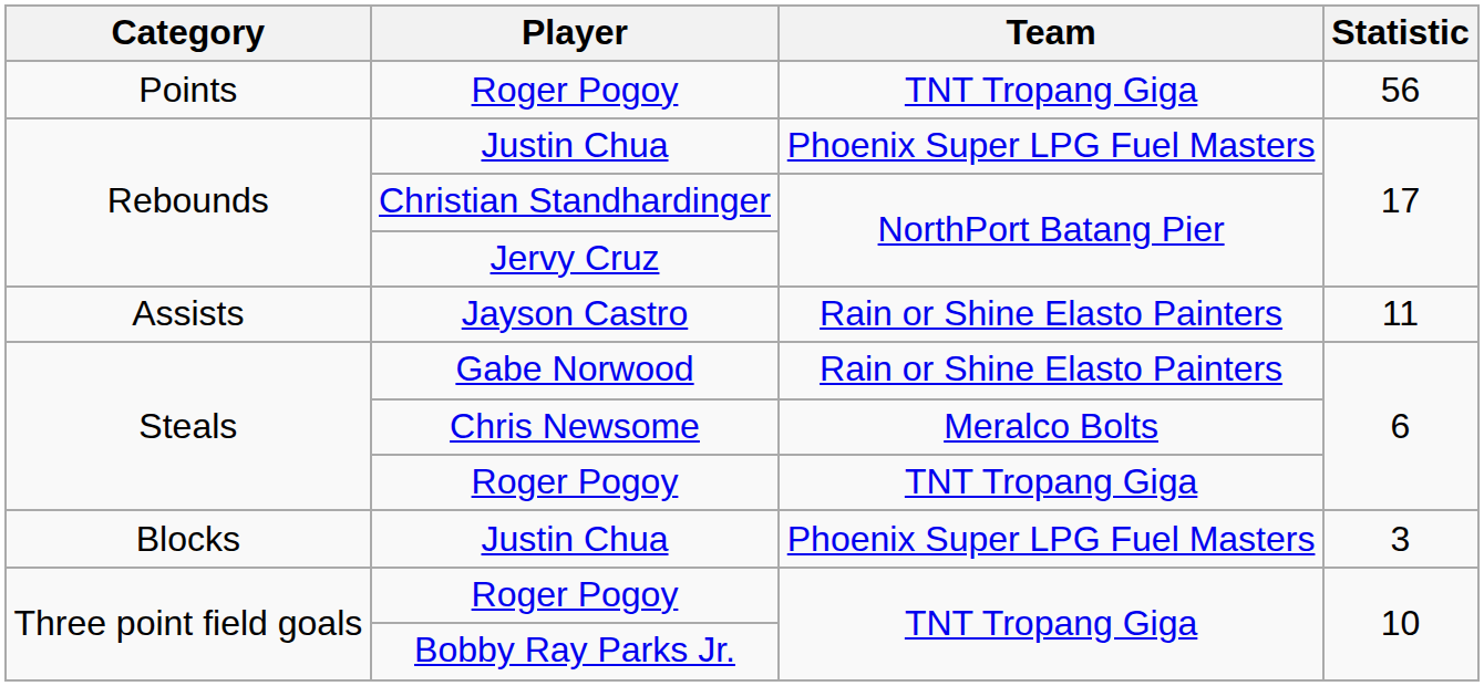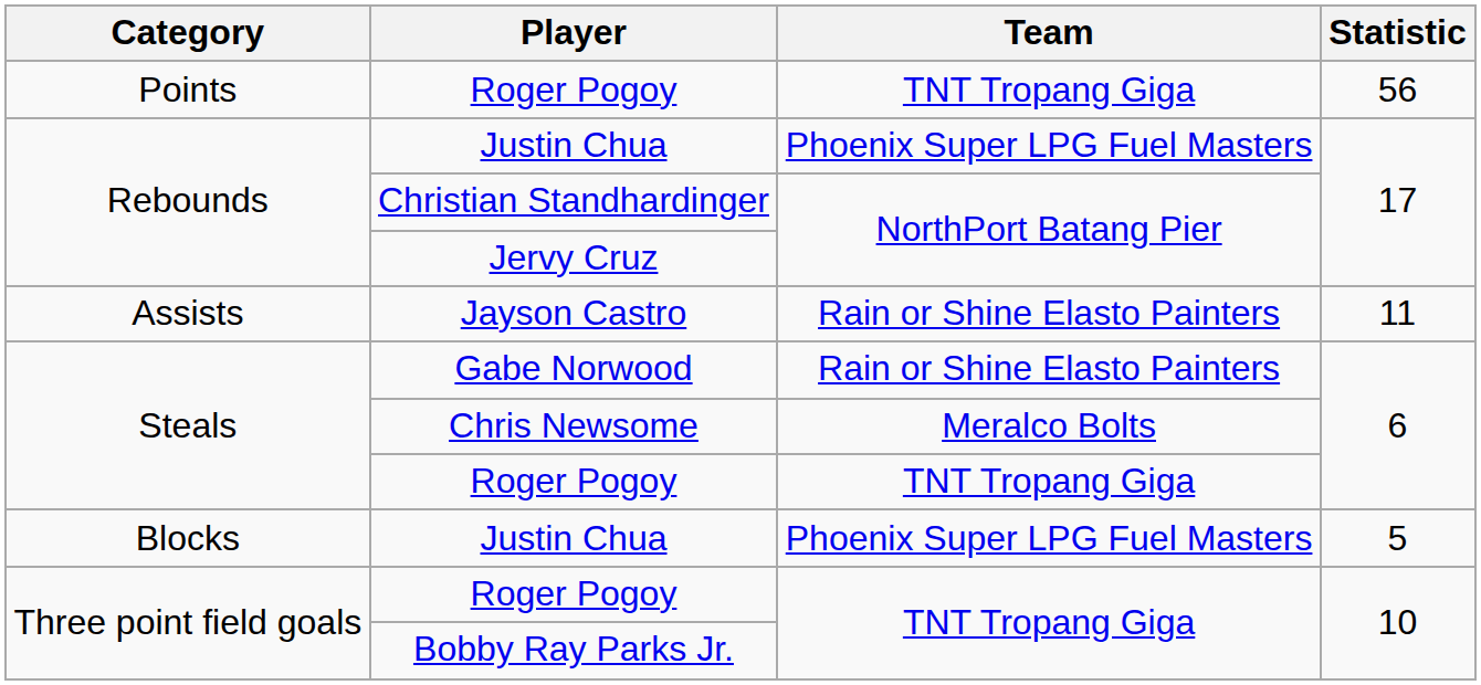 <table class="wikitable" style="text-align:center">
 <tr>
 <th>Category</th>
 <th>Player</th>
 <th>Team</th>
 <th>Statistic</th>
 </tr>
 <tr>
 <td>Points</td>
 <td><a href='#'>Roger Pogoy</a></td>
 <td><a href='#'>TNT Tropang Giga</a></td>
 <td>56</td>
 </tr>
 <tr>
 <td rowspan=3>Rebounds</td>
 <td><a href='#'>Justin Chua</a></td>
 <td><a href='#'>Phoenix Super LPG Fuel Masters</a></td>
 <td rowspan=3>17</td>
 </tr>
 <tr>
 <td><a href='#'>Christian Standhardinger</a></td>
 <td rowspan=2><a href='#'>NorthPort Batang Pier</a></td>
 </tr>
 <tr>
 <td><a href='#'>Jervy Cruz</a></td>
 </tr>
 <tr>
 <td>Assists</td>
 <td><a href='#'>Jayson Castro</a></td>
 <td><a href='#'>Rain or Shine Elasto Painters</a></td>
 <td>11</td>
 </tr>
 <tr>
 <td rowspan=3>Steals</td>
 <td><a href='#'>Gabe Norwood</a></td>
 <td><a href='#'>Rain or Shine Elasto Painters</a></td>
 <td rowspan=3>6</td>
 </tr>
 <tr>
 <td><a href='#'>Chris Newsome</a></td>
 <td><a href='#'>Meralco Bolts</a></td>
 </tr>
 <tr>
 <td><a href='#'>Roger Pogoy</a></td>
 <td><a href='#'>TNT Tropang Giga</a></td>
 </tr>
 <tr>
 <td>Blocks</td>
 <td><a href='#'>Justin Chua</a></td>
 <td><a href='#'>Phoenix Super LPG Fuel Masters</a></td>
-<td>3</td>
+<td>5</td>
 </tr>
 <tr>
 <td rowspan=2>Three point field goals</td>
 <td><a href='#'>Roger Pogoy</a></td>
 <td rowspan=2><a href='#'>TNT Tropang Giga</a></td>
 <td rowspan=2>10</td>
 </tr>
 <tr>
 <td><a href='#'>Bobby Ray Parks Jr.</a></td>
 </tr>
 </table>
